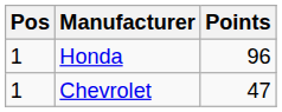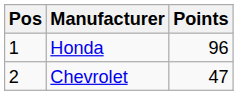 <table class="wikitable" style="font-size: 95%;">
 <tr>
 <th>Pos</th>
 <th>Manufacturer</th>
 <th>Points</th>
 </tr>
 <tr>
 <td>1</td>
 <td> <a href='#'>Honda</a></td>
 <td align="right">96</td>
 </tr>
 <tr>
-<td>1</td>
+<td>2</td>
 <td> <a href='#'>Chevrolet</a></td>
 <td align="right">47</td>
 </tr>
 </table>
